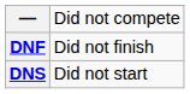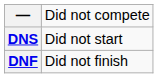 <table class="wikitable">
 <tr>
 <th scope="row">—</th>
 <td>Did not compete</td>
 </tr>
 <tr>
+<th scope="row"><a href='#'>DNS</a></th>
+<td>Did not start</td>
+</tr>
+<tr>
 <th scope="row"><a href='#'>DNF</a></th>
 <td>Did not finish</td>
 </tr>
-<tr>
-<th scope="row"><a href='#'>DNS</a></th>
-<td>Did not start</td>
-</tr>
 </table>
